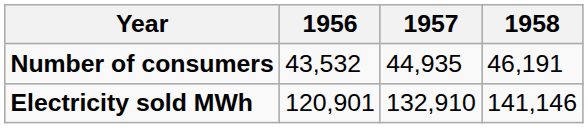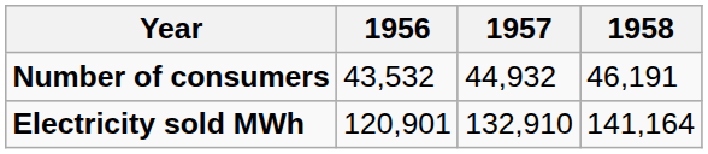 <table class="wikitable">
 <tr>
 <th>Year</th>
 <th>1956</th>
 <th>1957</th>
 <th>1958</th>
 </tr>
 <tr>
 <td><strong>Number of consumers</strong></td>
 <td>43,532</td>
-<td>44,935</td>
+<td>44,932</td>
 <td>46,191</td>
 </tr>
 <tr>
 <td><strong>Electricity sold MWh</strong></td>
 <td>120,901</td>
 <td>132,910</td>
-<td>141,146</td>
+<td>141,164</td>
 </tr>
 </table>
